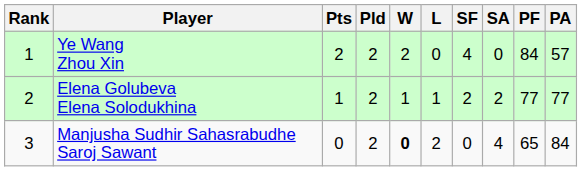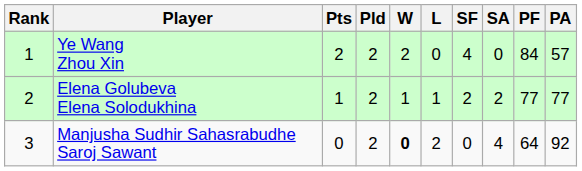 <table class=wikitable style="text-align:center; font-size:90%">
 <tr>
 <th width="20">Rank</th>
 <th width="225">Player</th>
 <th width="20">Pts</th>
 <th width="20">Pld</th>
 <th width="20">W</th>
 <th width="20">L</th>
 <th width="20">SF</th>
 <th width="20">SA</th>
 <th width="20">PF</th>
 <th width="20">PA</th>
 </tr>
 <tr bgcolor="#ccffcc">
 <td>1</td>
 <td style="text-align:left"> <a href='#'>Ye Wang</a><br> <a href='#'>Zhou Xin</a></td>
 <td>2</td>
 <td>2</td>
 <td>2</td>
 <td>0</td>
 <td>4</td>
 <td>0</td>
 <td>84</td>
 <td>57</td>
 </tr>
 <tr bgcolor="#ccffcc">
 <td>2</td>
 <td style="text-align:left"> <a href='#'>Elena Golubeva</a><br> <a href='#'>Elena Solodukhina</a></td>
 <td>1</td>
 <td>2</td>
 <td>1</td>
 <td>1</td>
 <td>2</td>
 <td>2</td>
 <td>77</td>
 <td>77</td>
 </tr>
 <tr>
 <td>3</td>
 <td style="text-align:left"> <a href='#'>Manjusha Sudhir Sahasrabudhe</a><br> <a href='#'>Saroj Sawant</a></td>
 <td>0</td>
 <td>2</td>
 <td><strong>0</strong></td>
 <td>2</td>
 <td>0</td>
 <td>4</td>
-<td>65</td>
-<td>84</td>
+<td>64</td>
+<td>92</td>
 </tr>
 </table>
